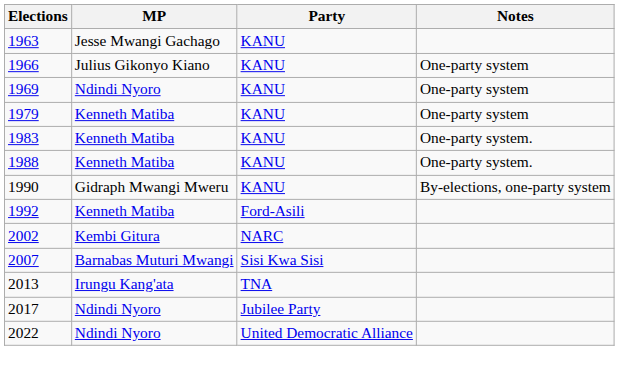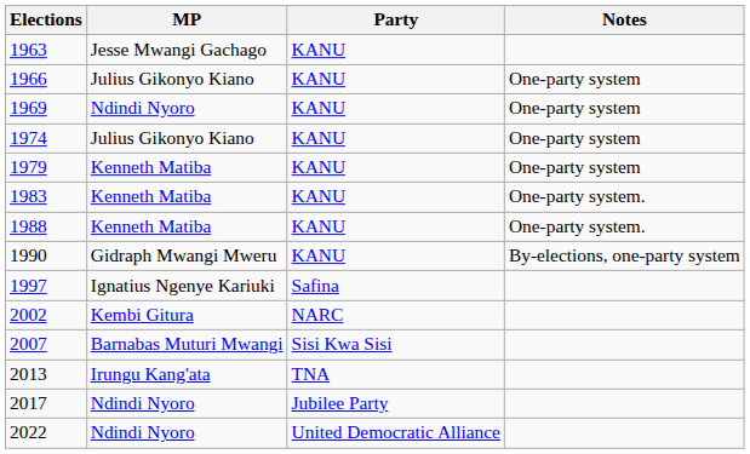 <table class="wikitable">
 <tr>
 <th>Elections</th>
 <th>MP </th>
 <th>Party</th>
 <th>Notes</th>
 </tr>
 <tr>
 <td><a href='#'>1963</a></td>
 <td>Jesse Mwangi Gachago</td>
 <td><a href='#'>KANU</a></td>
 <td></td>
 </tr>
 <tr>
 <td><a href='#'>1966</a></td>
 <td>Julius Gikonyo Kiano</td>
 <td><a href='#'>KANU</a></td>
 <td>One-party system</td>
 </tr>
 <tr>
 <td><a href='#'>1969</a></td>
 <td><a href='#'>Ndindi Nyoro</a></td>
+<td><a href='#'>KANU</a></td>
+<td>One-party system</td>
+</tr>
+<tr>
+<td><a href='#'>1974</a></td>
+<td>Julius Gikonyo Kiano</td>
 <td><a href='#'>KANU</a></td>
 <td>One-party system</td>
 </tr>
 <tr>
 <td><a href='#'>1979</a></td>
 <td><a href='#'>Kenneth Matiba</a></td>
 <td><a href='#'>KANU</a></td>
 <td>One-party system</td>
 </tr>
 <tr>
 <td><a href='#'>1983</a></td>
 <td><a href='#'>Kenneth Matiba</a></td>
 <td><a href='#'>KANU</a></td>
 <td>One-party system.</td>
 </tr>
 <tr>
 <td><a href='#'>1988</a></td>
 <td><a href='#'>Kenneth Matiba</a></td>
 <td><a href='#'>KANU</a></td>
 <td>One-party system.</td>
 </tr>
 <tr>
 <td>1990</td>
 <td>Gidraph Mwangi Mweru</td>
 <td><a href='#'>KANU</a></td>
 <td>By-elections, one-party system</td>
 </tr>
 <tr>
-<td><a href='#'>1992</a></td>
-<td><a href='#'>Kenneth Matiba</a></td>
-<td><a href='#'>Ford-Asili</a></td>
+<td><a href='#'>1997</a></td>
+<td>Ignatius Ngenye Kariuki</td>
+<td><a href='#'>Safina</a></td>
 <td></td>
 </tr>
 <tr>
 <td><a href='#'>2002</a></td>
 <td><a href='#'>Kembi Gitura</a></td>
 <td><a href='#'>NARC</a></td>
 <td></td>
 </tr>
 <tr>
 <td><a href='#'>2007</a></td>
 <td><a href='#'>Barnabas Muturi Mwangi</a></td>
 <td><a href='#'>Sisi Kwa Sisi</a></td>
 <td></td>
 </tr>
 <tr>
 <td>2013</td>
 <td><a href='#'>Irungu Kang'ata</a></td>
 <td><a href='#'>TNA</a></td>
 <td></td>
 </tr>
 <tr>
 <td>2017</td>
 <td><a href='#'>Ndindi Nyoro</a></td>
 <td><a href='#'>Jubilee Party</a></td>
 <td></td>
 </tr>
 <tr>
 <td>2022</td>
 <td><a href='#'>Ndindi Nyoro</a></td>
 <td><a href='#'>United Democratic Alliance</a></td>
 <td></td>
 </tr>
 </table>
